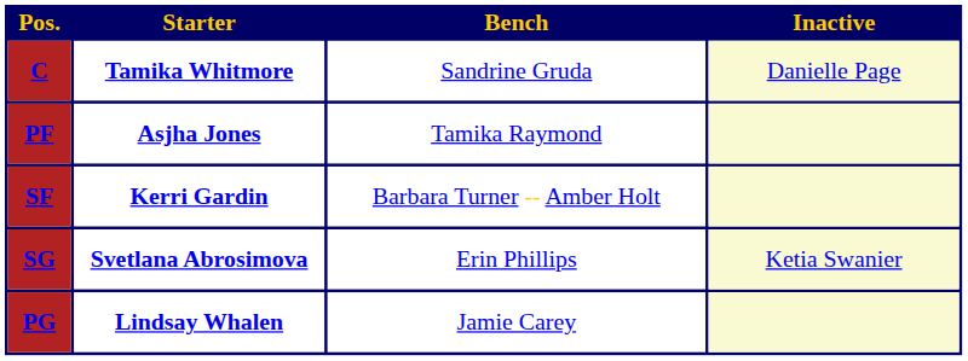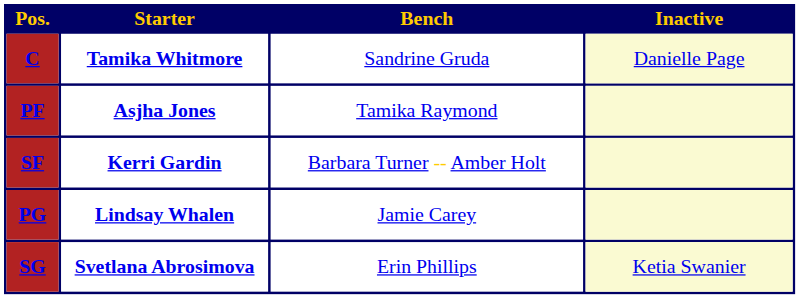 <table style="text-align:center; background:#006; color:#fc0;">
 <tr>
 <th width="40">Pos.</th>
 <th style="width:165px;">Starter</th>
 <th style="width:250px;">Bench</th>
 <th style="width:165px;">Inactive</th>
 </tr>
 <tr style="height:40px; background:white; color:#fc0;">
 <th style="background:#B22222"><a href='#'><span>C</span></a></th>
 <td><strong><a href='#'><span>Tamika Whitmore</span></a></strong></td>
 <td><a href='#'><span>Sandrine Gruda</span></a></td>
 <td style="background:#FAFAD2"><a href='#'><span>Danielle Page</span></a></td>
 </tr>
 <tr style="height:40px; background:white; color:#fc0;">
 <th style="background:#B22222"><a href='#'><span>PF</span></a></th>
 <td><strong><a href='#'><span>Asjha Jones</span></a></strong></td>
 <td><a href='#'><span>Tamika Raymond</span></a></td>
 <td style="background:#FAFAD2"></td>
 </tr>
 <tr style="height:40px; background:white; color:#fc0;">
 <th style="background:#B22222"><a href='#'><span>SF</span></a></th>
 <td><strong><a href='#'><span>Kerri Gardin</span></a></strong></td>
 <td><a href='#'><span>Barbara Turner</span></a> <span>--</span> <a href='#'><span>Amber Holt</span></a></td>
 <td style="background:#FAFAD2"></td>
 </tr>
 <tr style="height:40px; background:white; color:#fc0;">
+<th style="background:#B22222"><a href='#'><span>PG</span></a></th>
+<td><strong><a href='#'><span>Lindsay Whalen</span></a></strong></td>
+<td><a href='#'><span>Jamie Carey</span></a></td>
+<td style="background:#FAFAD2"></td>
+</tr>
+<tr style="height:40px; background:white; color:#fc0;">
 <th style="background:#B22222"><a href='#'><span>SG</span></a></th>
 <td><strong><a href='#'><span>Svetlana Abrosimova</span></a></strong></td>
 <td><a href='#'><span>Erin Phillips</span></a></td>
 <td style="background:#FAFAD2"><a href='#'><span>Ketia Swanier</span></a></td>
 </tr>
-<tr style="height:40px; background:white; color:#fc0;">
-<th style="background:#B22222"><a href='#'><span>PG</span></a></th>
-<td><strong><a href='#'><span>Lindsay Whalen</span></a></strong></td>
-<td><a href='#'><span>Jamie Carey</span></a></td>
-<td style="background:#FAFAD2"></td>
-</tr>
 </table>
